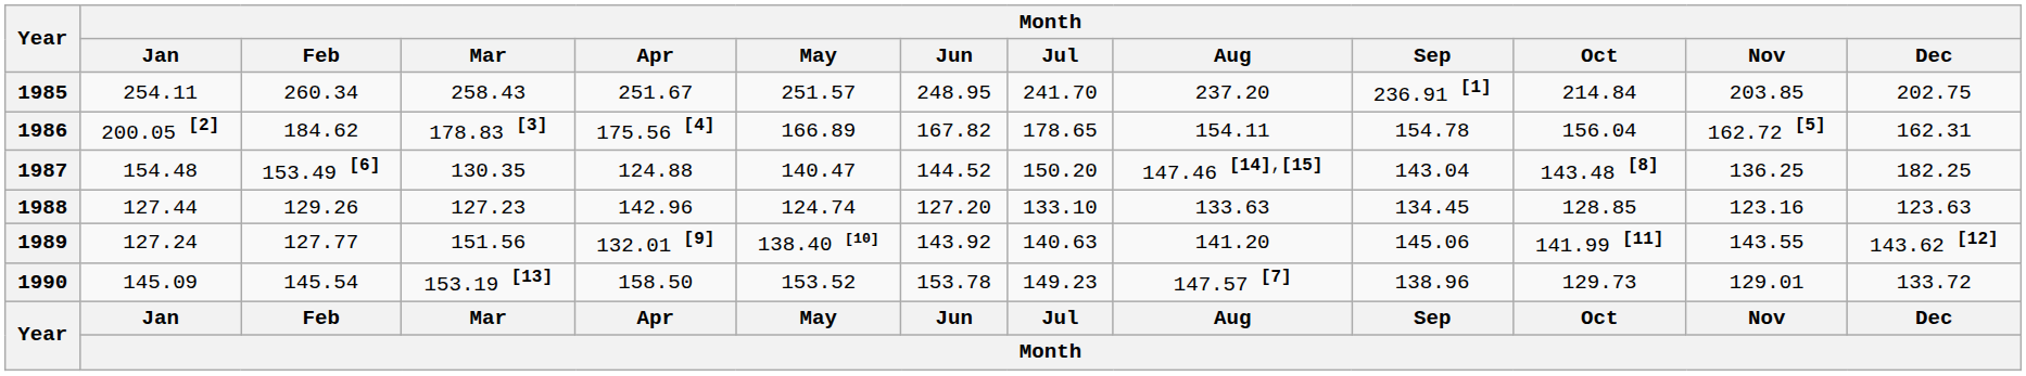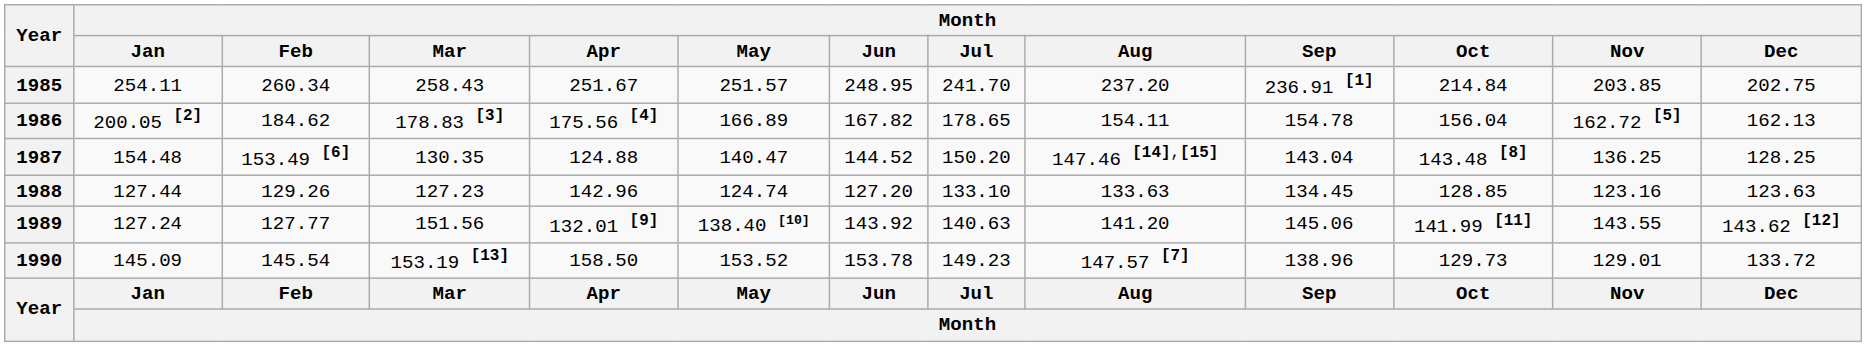 <table class="wikitable" style="text-align:center;" width="100%%">
 <tr>
 <th rowspan="2">Year</th>
 <th colspan="12">Month</th>
 </tr>
 <tr>
 <th>Jan</th>
 <th>Feb</th>
 <th>Mar</th>
 <th>Apr</th>
 <th>May</th>
 <th>Jun</th>
 <th>Jul</th>
 <th>Aug</th>
 <th>Sep</th>
 <th>Oct</th>
 <th>Nov</th>
 <th>Dec</th>
 </tr>
 <tr>
 <th>1985</th>
 <td>254.11</td>
 <td>260.34</td>
 <td>258.43</td>
 <td>251.67</td>
 <td>251.57</td>
 <td>248.95</td>
 <td>241.70</td>
 <td>237.20</td>
 <td>236.91 <sup><strong>[1]</strong></sup></td>
 <td>214.84</td>
 <td>203.85</td>
 <td>202.75</td>
 </tr>
 <tr>
 <th>1986</th>
 <td>200.05 <sup><strong>[2]</strong></sup></td>
 <td>184.62</td>
 <td>178.83 <sup><strong>[3]</strong></sup></td>
 <td>175.56 <sup><strong>[4]</strong></sup></td>
 <td>166.89</td>
 <td>167.82</td>
 <td>178.65</td>
 <td>154.11</td>
 <td>154.78</td>
 <td>156.04</td>
 <td>162.72 <sup><strong>[5]</strong></sup></td>
-<td>162.31</td>
+<td>162.13</td>
 </tr>
 <tr>
 <th>1987</th>
 <td>154.48</td>
 <td>153.49 <sup><strong>[6]</strong></sup></td>
 <td>130.35</td>
 <td>124.88</td>
 <td>140.47</td>
 <td>144.52</td>
 <td>150.20</td>
 <td>147.46 <sup><strong>[14]</strong>,<strong>[15]</strong></sup></td>
 <td>143.04</td>
 <td>143.48 <sup><strong>[8]</strong></sup></td>
 <td>136.25</td>
-<td>182.25</td>
+<td>128.25</td>
 </tr>
 <tr>
 <th>1988</th>
 <td>127.44</td>
 <td>129.26</td>
 <td>127.23</td>
 <td>142.96</td>
 <td>124.74</td>
 <td>127.20</td>
 <td>133.10</td>
 <td>133.63</td>
 <td>134.45</td>
 <td>128.85</td>
 <td>123.16</td>
 <td>123.63</td>
 </tr>
 <tr>
 <th>1989</th>
 <td>127.24</td>
 <td>127.77</td>
 <td>151.56</td>
 <td>132.01 <sup><strong>[9]</strong></sup></td>
 <td>138.40 <small><strong><sup>[10]</sup></strong></small></td>
 <td>143.92</td>
 <td>140.63</td>
 <td>141.20</td>
 <td>145.06</td>
 <td>141.99 <sup><strong>[11]</strong></sup></td>
 <td>143.55</td>
 <td>143.62 <sup><strong>[12]</strong></sup></td>
 </tr>
 <tr>
 <th>1990</th>
 <td>145.09</td>
 <td>145.54</td>
 <td>153.19 <sup><strong>[13]</strong></sup></td>
 <td>158.50</td>
 <td>153.52</td>
 <td>153.78</td>
 <td>149.23</td>
 <td>147.57 <sup><strong>[7]</strong></sup></td>
 <td>138.96</td>
 <td>129.73</td>
 <td>129.01</td>
 <td>133.72</td>
 </tr>
 <tr>
 <th ! rowspan="2">Year</th>
 <th>Jan</th>
 <th>Feb</th>
 <th>Mar</th>
 <th>Apr</th>
 <th>May</th>
 <th>Jun</th>
 <th>Jul</th>
 <th>Aug</th>
 <th>Sep</th>
 <th>Oct</th>
 <th>Nov</th>
 <th>Dec</th>
 </tr>
 <tr>
 <th ! colspan="12">Month</th>
 </tr>
 </table>
